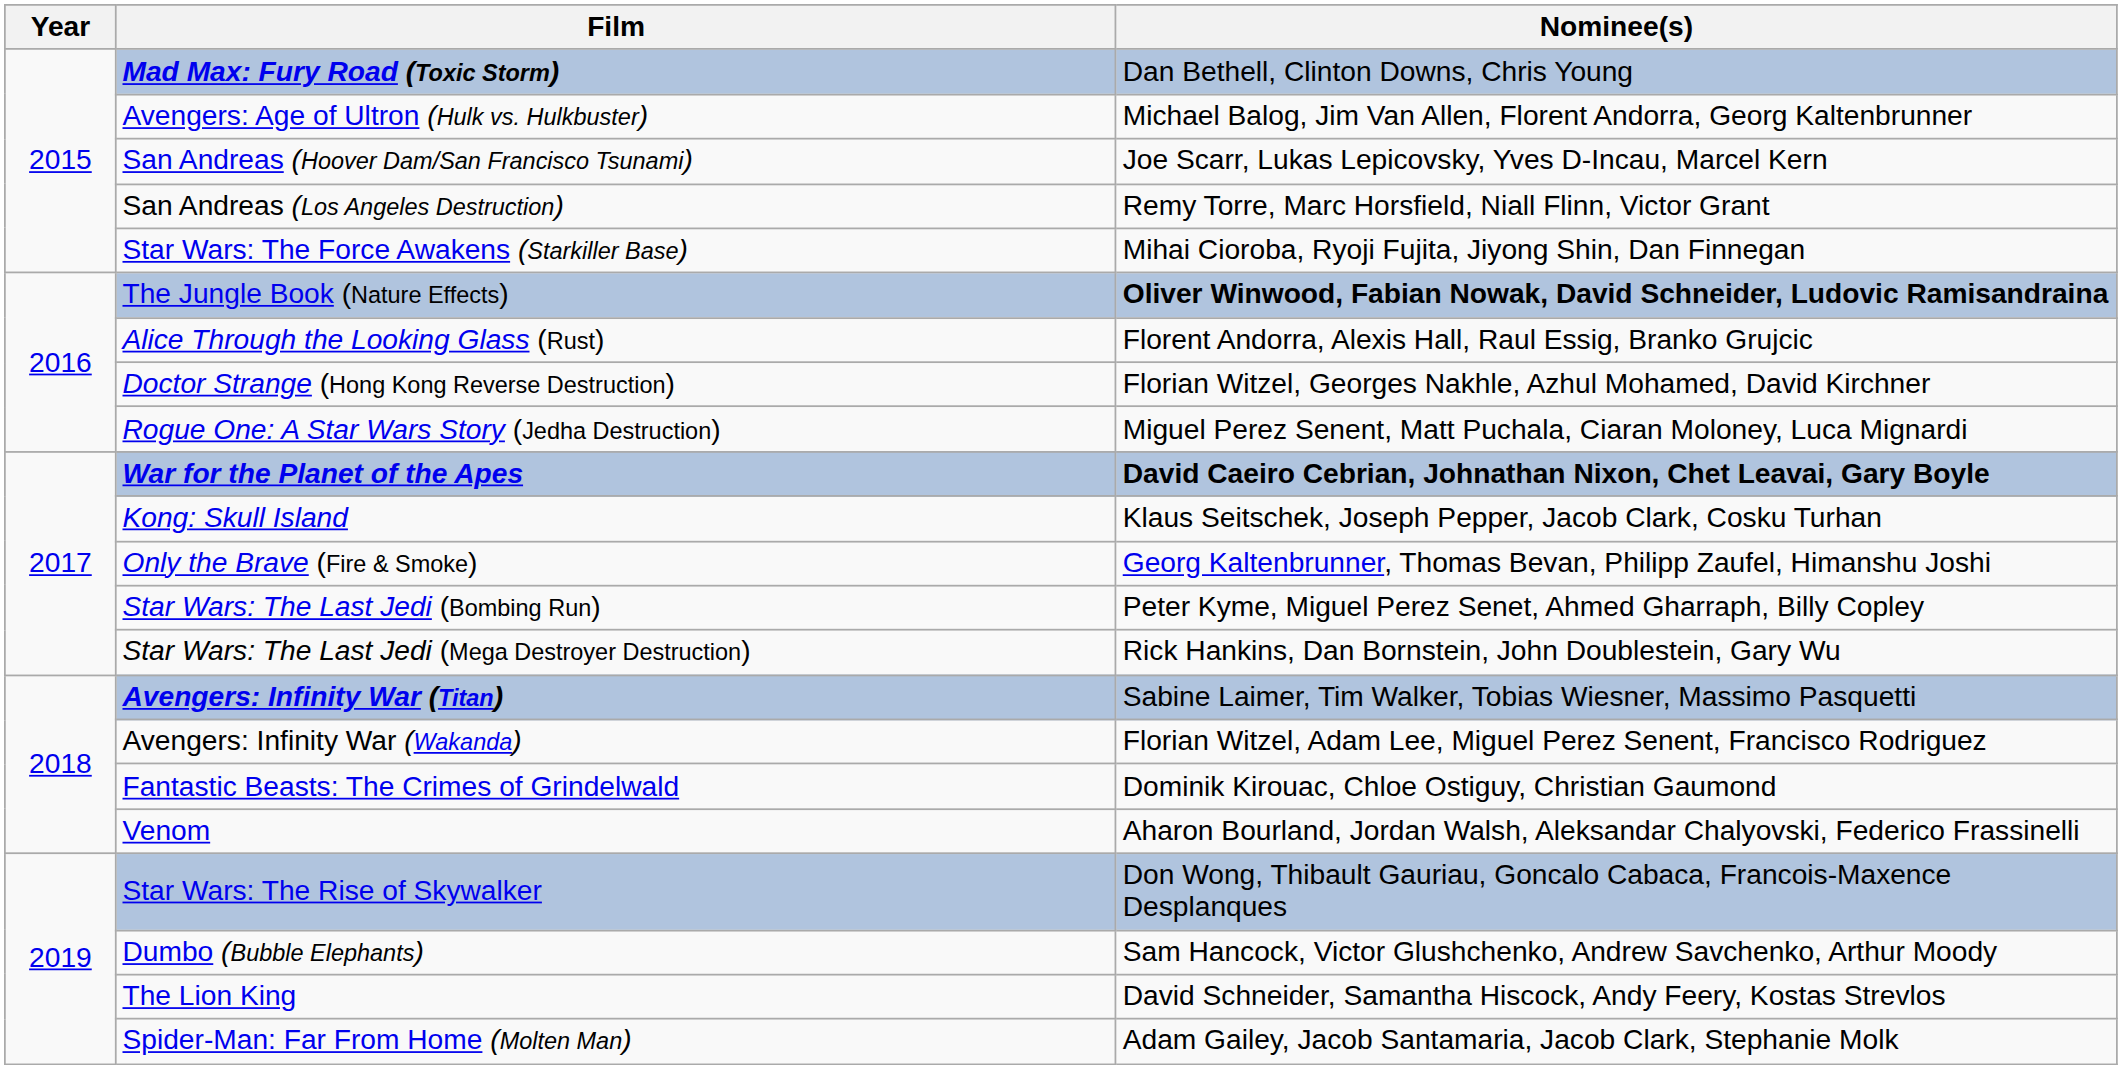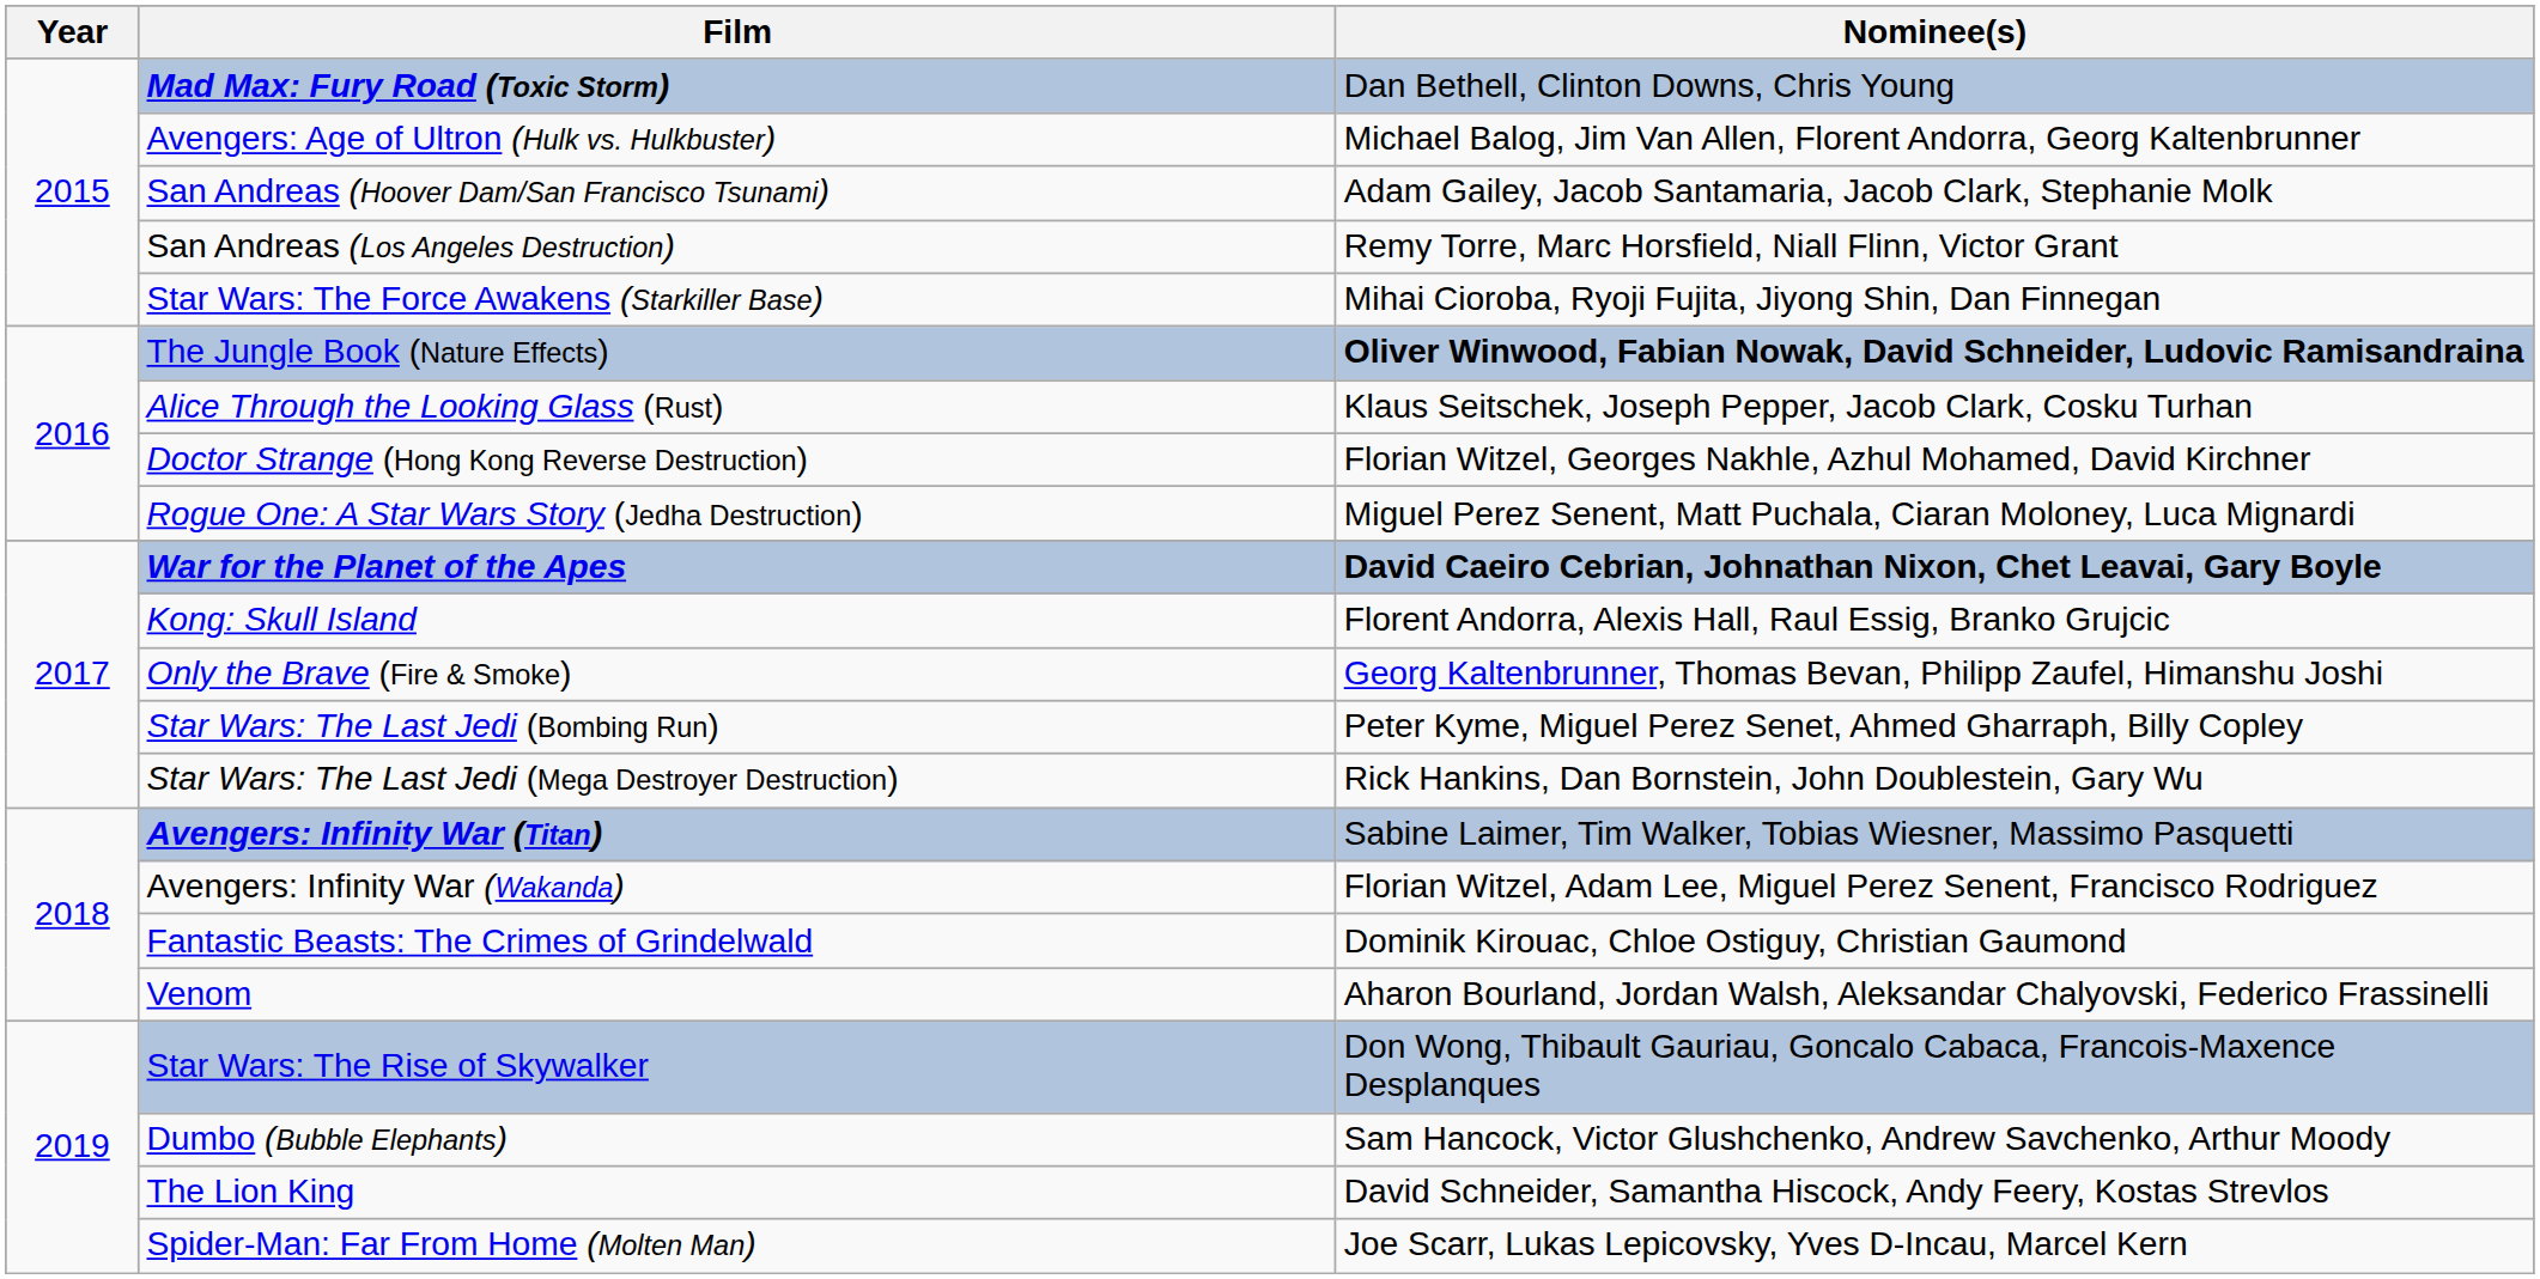 <table class="wikitable" width="95%" cellpadding="5">
 <tr>
 <th width="5%">Year</th>
 <th width="45%">Film</th>
 <th width="45%">Nominee(s)</th>
 </tr>
 <tr>
 <td rowspan="5" style="text-align:center;"><a href='#'>2015</a><br></td>
 <td style="background:#B0C4DE;"><strong><em><a href='#'>Mad Max: Fury Road</a><em> (<small>Toxic Storm</small>)<strong></td>
 <td style="background:#B0C4DE;"></strong>Dan Bethell, Clinton Downs, Chris Young<strong></td>
 </tr>
 <tr>
 <td></em><a href='#'>Avengers: Age of Ultron</a><em> (<small>Hulk vs. Hulkbuster</small>)</td>
 <td>Michael Balog, Jim Van Allen, Florent Andorra, Georg Kaltenbrunner</td>
 </tr>
 <tr>
 <td></em><a href='#'>San Andreas</a><em> (<small>Hoover Dam/San Francisco Tsunami</small>)</td>
-<td>Joe Scarr, Lukas Lepicovsky, Yves D-Incau, Marcel Kern</td>
+<td>Adam Gailey, Jacob Santamaria, Jacob Clark, Stephanie Molk</td>
 </tr>
 <tr>
 <td></em>San Andreas<em> (<small>Los Angeles Destruction</small>)</td>
 <td>Remy Torre, Marc Horsfield, Niall Flinn, Victor Grant</td>
 </tr>
 <tr>
 <td></em><a href='#'>Star Wars: The Force Awakens</a><em> (<small>Starkiller Base</small>)</td>
 <td>Mihai Cioroba, Ryoji Fujita, Jiyong Shin, Dan Finnegan</td>
 </tr>
 <tr>
 <td rowspan="4" style="text-align:center;"><a href='#'>2016</a><br></td>
 <td style="background:#B0C4DE;"></em></strong><a href='#'>The Jungle Book</a></em> (<small>Nature Effects</small>)</strong></td>
 <td style="background:#B0C4DE;"><strong>Oliver Winwood, Fabian Nowak, David Schneider, Ludovic Ramisandraina</strong></td>
 </tr>
 <tr>
 <td><em><a href='#'>Alice Through the Looking Glass</a></em> (<small>Rust</small>)</td>
-<td>Florent Andorra, Alexis Hall, Raul Essig, Branko Grujcic</td>
+<td>Klaus Seitschek, Joseph Pepper, Jacob Clark, Cosku Turhan</td>
 </tr>
 <tr>
 <td><em><a href='#'>Doctor Strange</a></em> (<small>Hong Kong Reverse Destruction</small>)</td>
 <td>Florian Witzel, Georges Nakhle, Azhul Mohamed, David Kirchner</td>
 </tr>
 <tr>
 <td><em><a href='#'>Rogue One: A Star Wars Story</a></em> (<small>Jedha Destruction</small>)</td>
 <td>Miguel Perez Senent, Matt Puchala, Ciaran Moloney, Luca Mignardi</td>
 </tr>
 <tr>
 <td rowspan="5" style="text-align:center;"><a href='#'>2017</a><br></td>
 <td style="background:#B0C4DE;"><strong><em><a href='#'>War for the Planet of the Apes</a></em></strong></td>
 <td style="background:#B0C4DE;"><strong>David Caeiro Cebrian, Johnathan Nixon, Chet Leavai, Gary Boyle</strong></td>
 </tr>
 <tr>
 <td><em><a href='#'>Kong: Skull Island</a></em></td>
-<td>Klaus Seitschek, Joseph Pepper, Jacob Clark, Cosku Turhan</td>
+<td>Florent Andorra, Alexis Hall, Raul Essig, Branko Grujcic</td>
 </tr>
 <tr>
 <td><em><a href='#'>Only the Brave</a></em> (<small>Fire & Smoke</small>)</td>
 <td><a href='#'>Georg Kaltenbrunner</a>, Thomas Bevan, Philipp Zaufel, Himanshu Joshi</td>
 </tr>
 <tr>
 <td><em><a href='#'>Star Wars: The Last Jedi</a></em> (<small>Bombing Run</small>)</td>
 <td>Peter Kyme, Miguel Perez Senet, Ahmed Gharraph, Billy Copley</td>
 </tr>
 <tr>
 <td><em>Star Wars: The Last Jedi</em> (<small>Mega Destroyer Destruction</small>)</td>
 <td>Rick Hankins, Dan Bornstein, John Doublestein, Gary Wu</td>
 </tr>
 <tr>
 <td rowspan="4" style="text-align:center;"><a href='#'>2018</a><br></td>
 <td style="background:#B0C4DE;"><strong><em><a href='#'>Avengers: Infinity War</a><em> (<small><a href='#'>Titan</a></small>)<strong></td>
 <td style="background:#B0C4DE;"></strong>Sabine Laimer, Tim Walker, Tobias Wiesner, Massimo Pasquetti<strong></td>
 </tr>
 <tr>
 <td></em>Avengers: Infinity War<em> (<small><a href='#'>Wakanda</a></small>)</td>
 <td>Florian Witzel, Adam Lee, Miguel Perez Senent, Francisco Rodriguez</td>
 </tr>
 <tr>
 <td></em><a href='#'>Fantastic Beasts: The Crimes of Grindelwald</a><em></td>
 <td>Dominik Kirouac, Chloe Ostiguy, Christian Gaumond</td>
 </tr>
 <tr>
 <td></em><a href='#'>Venom</a><em></td>
 <td>Aharon Bourland, Jordan Walsh, Aleksandar Chalyovski, Federico Frassinelli</td>
 </tr>
 <tr>
 <td rowspan="4" style="text-align:center;"><a href='#'>2019</a><br></td>
 <td style="background:#B0C4DE;"></em></strong><a href='#'>Star Wars: The Rise of Skywalker</a><strong><em></td>
 <td style="background:#B0C4DE;"></strong>Don Wong, Thibault Gauriau, Goncalo Cabaca, Francois-Maxence Desplanques<strong></td>
 </tr>
 <tr>
 <td></em><a href='#'>Dumbo</a><em> (<small>Bubble Elephants</small>)</td>
 <td>Sam Hancock, Victor Glushchenko, Andrew Savchenko, Arthur Moody</td>
 </tr>
 <tr>
 <td></em><a href='#'>The Lion King</a><em></td>
 <td>David Schneider, Samantha Hiscock, Andy Feery, Kostas Strevlos</td>
 </tr>
 <tr>
 <td></em><a href='#'>Spider-Man: Far From Home</a><em> (<small>Molten Man</small>)</td>
-<td>Adam Gailey, Jacob Santamaria, Jacob Clark, Stephanie Molk</td>
+<td>Joe Scarr, Lukas Lepicovsky, Yves D-Incau, Marcel Kern</td>
 </tr>
 </table>
